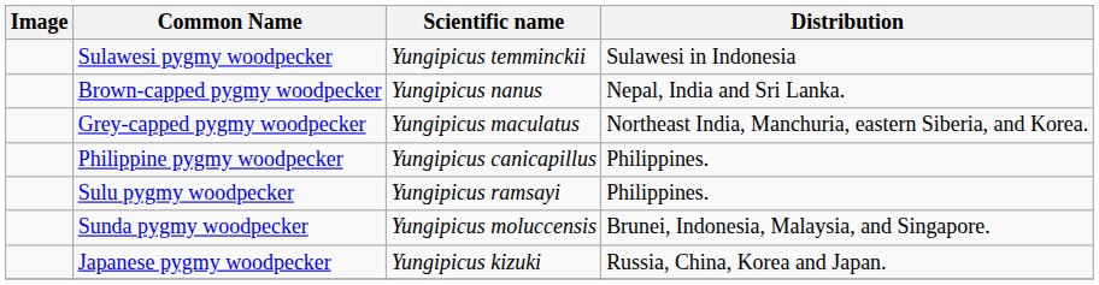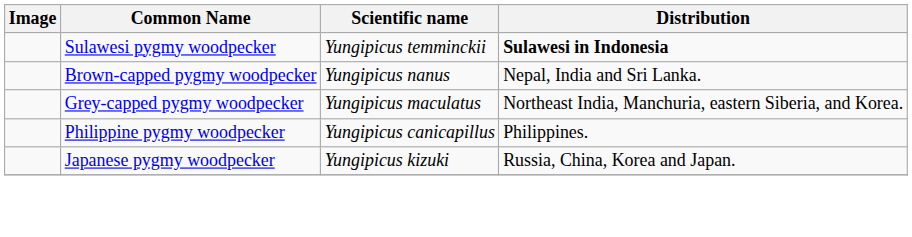 <table class="wikitable">
 <tr>
 <th>Image</th>
 <th>Common Name</th>
 <th>Scientific name</th>
 <th>Distribution</th>
 </tr>
 <tr>
 <td></td>
 <td><a href='#'>Sulawesi pygmy woodpecker</a></td>
 <td><em>Yungipicus temminckii</em></td>
-<td>Sulawesi in Indonesia</td>
+<td><strong>Sulawesi in Indonesia</strong></td>
 </tr>
 <tr>
 <td></td>
 <td><a href='#'>Brown-capped pygmy woodpecker</a></td>
 <td><em>Yungipicus nanus</em></td>
 <td>Nepal, India and Sri Lanka.</td>
 </tr>
 <tr>
 <td></td>
 <td><a href='#'>Grey-capped pygmy woodpecker</a></td>
 <td><em>Yungipicus maculatus</em></td>
 <td>Northeast India, Manchuria, eastern Siberia, and Korea.</td>
 </tr>
 <tr>
 <td></td>
 <td><a href='#'>Philippine pygmy woodpecker</a></td>
 <td><em>Yungipicus canicapillus</em></td>
 <td>Philippines.</td>
 </tr>
 <tr>
 <td></td>
-<td><a href='#'>Sulu pygmy woodpecker</a></td>
-<td><em>Yungipicus ramsayi</em></td>
-<td>Philippines.</td>
-</tr>
-<tr>
-<td></td>
-<td><a href='#'>Sunda pygmy woodpecker</a></td>
-<td><em>Yungipicus moluccensis</em></td>
-<td>Brunei, Indonesia, Malaysia, and Singapore.</td>
-</tr>
-<tr>
-<td></td>
 <td><a href='#'>Japanese pygmy woodpecker</a></td>
 <td><em>Yungipicus kizuki</em></td>
 <td>Russia, China, Korea and Japan.</td>
 </tr>
 <tr>
 </tr>
 </table>
